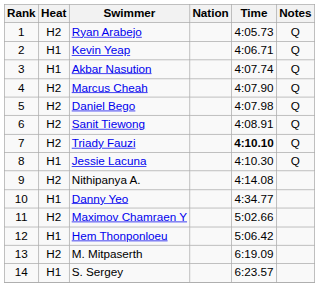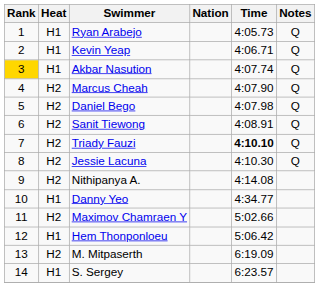 <table class="wikitable sortable" style="text-align:center">
 <tr>
 <th>Rank</th>
 <th>Heat</th>
 <th>Swimmer</th>
 <th>Nation</th>
 <th>Time</th>
 <th>Notes</th>
 </tr>
 <tr>
 <td>1</td>
-<td>H2</td>
+<td>H1</td>
 <td align=left><a href='#'>Ryan Arabejo</a></td>
 <td align=left></td>
 <td>4:05.73</td>
 <td>Q</td>
 </tr>
 <tr>
 <td>2</td>
 <td>H1</td>
 <td align=left><a href='#'>Kevin Yeap</a></td>
 <td align=left></td>
 <td>4:06.71</td>
 <td>Q</td>
 </tr>
 <tr>
-<td>3</td>
+<td style="background: gold;">3</td>
 <td>H1</td>
 <td align=left><a href='#'>Akbar Nasution</a></td>
 <td align=left></td>
 <td>4:07.74</td>
 <td>Q</td>
 </tr>
 <tr>
 <td>4</td>
 <td>H2</td>
 <td align=left><a href='#'>Marcus Cheah</a></td>
 <td align=left></td>
 <td>4:07.90</td>
 <td>Q</td>
 </tr>
 <tr>
 <td>5</td>
 <td>H2</td>
 <td align=left><a href='#'>Daniel Bego</a></td>
 <td align=left></td>
 <td>4:07.98</td>
 <td>Q</td>
 </tr>
 <tr>
 <td>6</td>
 <td>H2</td>
 <td align=left><a href='#'>Sanit Tiewong</a></td>
 <td align=left></td>
 <td>4:08.91</td>
 <td>Q</td>
 </tr>
 <tr>
 <td>7</td>
 <td>H2</td>
 <td align=left><a href='#'>Triady Fauzi</a></td>
 <td align=left></td>
 <td><strong>4:10.10</strong></td>
 <td>Q</td>
 </tr>
 <tr>
 <td>8</td>
-<td>H1</td>
+<td>H2</td>
 <td align=left><a href='#'>Jessie Lacuna</a></td>
 <td align=left></td>
 <td>4:10.30</td>
 <td>Q</td>
 </tr>
 <tr>
 <td>9</td>
 <td>H2</td>
 <td align=left>Nithipanya A.</td>
 <td align=left></td>
 <td>4:14.08</td>
 <td></td>
 </tr>
 <tr>
 <td>10</td>
 <td>H1</td>
 <td align=left><a href='#'>Danny Yeo</a></td>
 <td align=left></td>
 <td>4:34.77</td>
 <td></td>
 </tr>
 <tr>
 <td>11</td>
 <td>H2</td>
 <td align=left><a href='#'>Maximov Chamraen Y</a></td>
 <td align=left></td>
 <td>5:02.66</td>
 <td></td>
 </tr>
 <tr>
 <td>12</td>
 <td>H1</td>
 <td align=left><a href='#'>Hem Thonponloeu</a></td>
 <td align=left></td>
 <td>5:06.42</td>
 <td></td>
 </tr>
 <tr>
 <td>13</td>
 <td>H2</td>
 <td align=left>M. Mitpaserth</td>
 <td align=left></td>
 <td>6:19.09</td>
 <td></td>
 </tr>
 <tr>
 <td>14</td>
 <td>H1</td>
 <td align=left>S. Sergey</td>
 <td align=left></td>
 <td>6:23.57</td>
 <td></td>
 </tr>
 <tr>
 </tr>
 </table>
